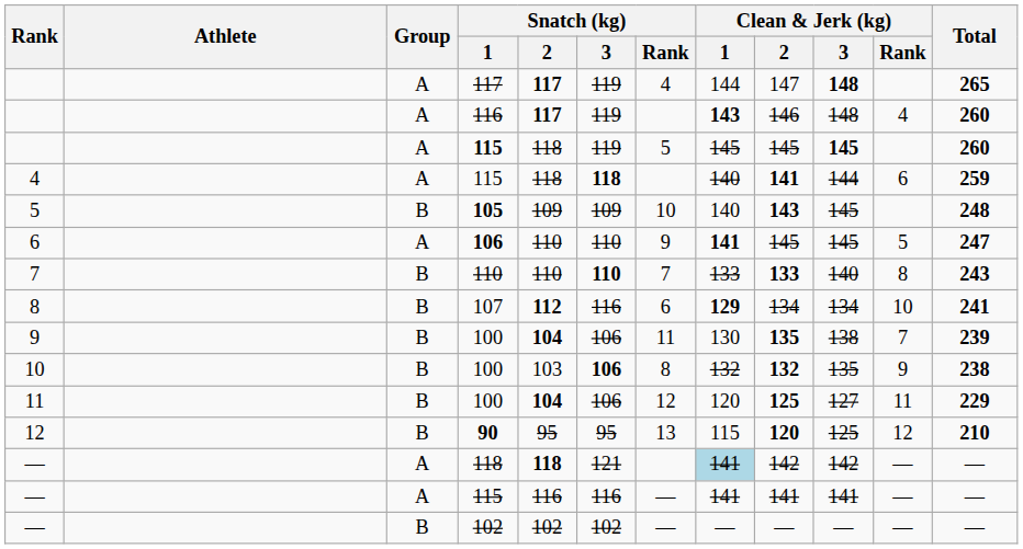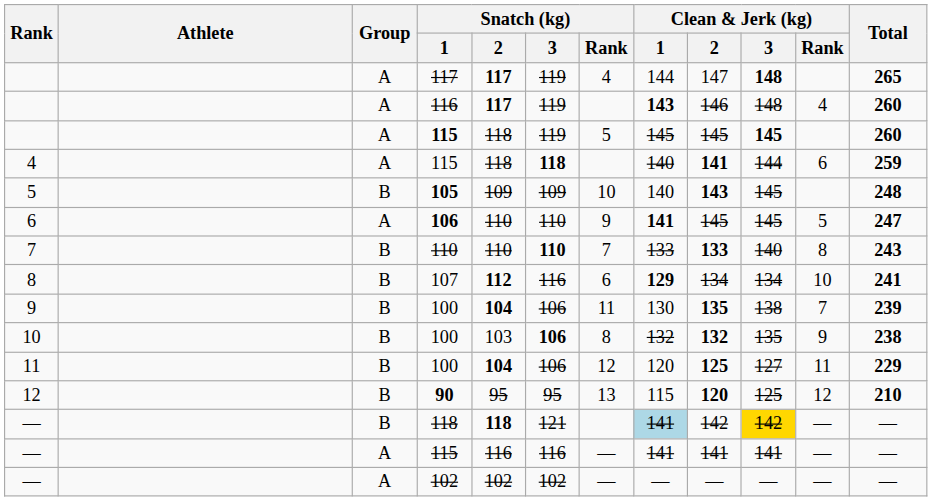 <table class = "wikitable" style="text-align:center;">
 <tr>
 <th rowspan=2 width=40>Rank</th>
 <th rowspan=2 width=250>Athlete</th>
 <th rowspan=2 width=50>Group</th>
 <th colspan=4>Snatch (kg)</th>
 <th colspan=4>Clean & Jerk (kg)</th>
 <th rowspan=2 width=60>Total</th>
 </tr>
 <tr>
 <th width=40>1</th>
 <th width=40>2</th>
 <th width=40>3</th>
 <th width=40>Rank</th>
 <th width=40>1</th>
 <th width=40>2</th>
 <th width=40>3</th>
 <th width=40>Rank</th>
 </tr>
 <tr>
 <td></td>
 <td align=left></td>
 <td>A</td>
 <td><s>117</s></td>
 <td><strong>117</strong></td>
 <td><s>119</s></td>
 <td>4</td>
 <td>144</td>
 <td>147</td>
 <td><strong>148</strong></td>
 <td></td>
 <td><strong>265</strong></td>
 </tr>
 <tr>
 <td></td>
 <td align=left></td>
 <td>A</td>
 <td><s>116</s></td>
 <td><strong>117</strong></td>
 <td><s>119</s></td>
 <td></td>
 <td><strong>143</strong></td>
 <td><s>146</s></td>
 <td><s>148</s></td>
 <td>4</td>
 <td><strong>260</strong></td>
 </tr>
 <tr>
 <td></td>
 <td align=left></td>
 <td>A</td>
 <td><strong>115</strong></td>
 <td><s>118</s></td>
 <td><s>119</s></td>
 <td>5</td>
 <td><s>145</s></td>
 <td><s>145</s></td>
 <td><strong>145</strong></td>
 <td></td>
 <td><strong>260</strong></td>
 </tr>
 <tr>
 <td>4</td>
 <td align=left></td>
 <td>A</td>
 <td>115</td>
 <td><s>118</s></td>
 <td><strong>118</strong></td>
 <td></td>
 <td><s>140</s></td>
 <td><strong>141</strong></td>
 <td><s>144</s></td>
 <td>6</td>
 <td><strong>259</strong></td>
 </tr>
 <tr>
 <td>5</td>
 <td align=left></td>
 <td>B</td>
 <td><strong>105</strong></td>
 <td><s>109</s></td>
 <td><s>109</s></td>
 <td>10</td>
 <td>140</td>
 <td><strong>143</strong></td>
 <td><s>145</s></td>
 <td></td>
 <td><strong>248</strong></td>
 </tr>
 <tr>
 <td>6</td>
 <td align=left></td>
 <td>A</td>
 <td><strong>106</strong></td>
 <td><s>110</s></td>
 <td><s>110</s></td>
 <td>9</td>
 <td><strong>141</strong></td>
 <td><s>145</s></td>
 <td><s>145</s></td>
 <td>5</td>
 <td><strong>247</strong></td>
 </tr>
 <tr>
 <td>7</td>
 <td align=left></td>
 <td>B</td>
 <td><s>110</s></td>
 <td><s>110</s></td>
 <td><strong>110</strong></td>
 <td>7</td>
 <td><s>133</s></td>
 <td><strong>133</strong></td>
 <td><s>140</s></td>
 <td>8</td>
 <td><strong>243</strong></td>
 </tr>
 <tr>
 <td>8</td>
 <td align=left></td>
 <td>B</td>
 <td>107</td>
 <td><strong>112</strong></td>
 <td><s>116</s></td>
 <td>6</td>
 <td><strong>129</strong></td>
 <td><s>134</s></td>
 <td><s>134</s></td>
 <td>10</td>
 <td><strong>241</strong></td>
 </tr>
 <tr>
 <td>9</td>
 <td align=left></td>
 <td>B</td>
 <td>100</td>
 <td><strong>104</strong></td>
 <td><s>106</s></td>
 <td>11</td>
 <td>130</td>
 <td><strong>135</strong></td>
 <td><s>138</s></td>
 <td>7</td>
 <td><strong>239</strong></td>
 </tr>
 <tr>
 <td>10</td>
 <td align=left></td>
 <td>B</td>
 <td>100</td>
 <td>103</td>
 <td><strong>106</strong></td>
 <td>8</td>
 <td><s>132</s></td>
 <td><strong>132</strong></td>
 <td><s>135</s></td>
 <td>9</td>
 <td><strong>238</strong></td>
 </tr>
 <tr>
 <td>11</td>
 <td align=left></td>
 <td>B</td>
 <td>100</td>
 <td><strong>104</strong></td>
 <td><s>106</s></td>
 <td>12</td>
 <td>120</td>
 <td><strong>125</strong></td>
 <td><s>127</s></td>
 <td>11</td>
 <td><strong>229</strong></td>
 </tr>
 <tr>
 <td>12</td>
 <td align=left></td>
 <td>B</td>
 <td><strong>90</strong></td>
 <td><s>95</s></td>
 <td><s>95</s></td>
 <td>13</td>
 <td>115</td>
 <td><strong>120</strong></td>
 <td><s>125</s></td>
 <td>12</td>
 <td><strong>210</strong></td>
 </tr>
 <tr>
 <td>—</td>
 <td align=left></td>
-<td>A</td>
+<td>B</td>
 <td><s>118</s></td>
 <td><strong>118</strong></td>
 <td><s>121</s></td>
 <td></td>
 <td style="background: lightblue;"><s>141</s></td>
 <td><s>142</s></td>
-<td><s>142</s></td>
+<td style="background: gold;"><s>142</s></td>
 <td>—</td>
 <td>—</td>
 </tr>
 <tr>
 <td>—</td>
 <td align=left></td>
 <td>A</td>
 <td><s>115</s></td>
 <td><s>116</s></td>
 <td><s>116</s></td>
 <td>—</td>
 <td><s>141</s></td>
 <td><s>141</s></td>
 <td><s>141</s></td>
 <td>—</td>
 <td>—</td>
 </tr>
 <tr>
 <td>—</td>
 <td align=left></td>
-<td>B</td>
+<td>A</td>
 <td><s>102</s></td>
 <td><s>102</s></td>
 <td><s>102</s></td>
 <td>—</td>
 <td>—</td>
 <td>—</td>
 <td>—</td>
 <td>—</td>
 <td>—</td>
 </tr>
 </table>
